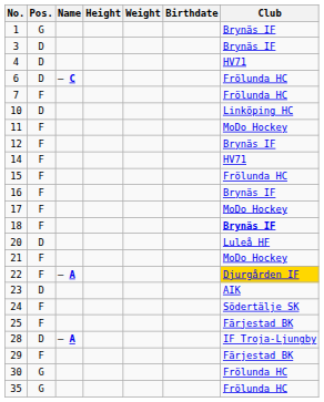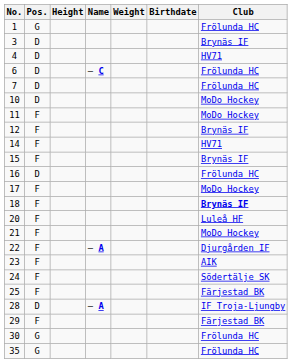 <table class="wikitable sortable" width="" style="font-size: 90%; text-align: center;">
 <tr>
 <th>No.</th>
 <th>Pos.</th>
+<th>Height</th>
 <th>Name</th>
-<th>Height</th>
 <th>Weight</th>
 <th>Birthdate</th>
 <th>Club</th>
 </tr>
 <tr>
 <td>1</td>
 <td>G</td>
+<td></td>
 <td align=left></td>
 <td></td>
-<td></td>
 <td align=right></td>
-<td align=left> <a href='#'>Brynäs IF</a></td>
+<td align=left> <a href='#'>Frölunda HC</a></td>
 </tr>
 <tr>
 <td>3</td>
 <td>D</td>
+<td></td>
 <td align=left></td>
-<td></td>
 <td></td>
 <td align=right></td>
 <td align=left> <a href='#'>Brynäs IF</a></td>
 </tr>
 <tr>
 <td>4</td>
 <td>D</td>
+<td></td>
 <td align=left></td>
-<td></td>
 <td></td>
 <td align=right></td>
 <td align=left> <a href='#'>HV71</a></td>
 </tr>
 <tr>
 <td>6</td>
 <td>D</td>
+<td></td>
 <td align=left> – <a href='#'><strong>C</strong></a></td>
-<td></td>
 <td></td>
 <td align=right></td>
 <td align=left> <a href='#'>Frölunda HC</a></td>
 </tr>
 <tr>
 <td>7</td>
-<td>F</td>
+<td>D</td>
+<td></td>
 <td align=left></td>
-<td></td>
 <td></td>
 <td align=right></td>
 <td align=left> <a href='#'>Frölunda HC</a></td>
 </tr>
 <tr>
 <td>10</td>
 <td>D</td>
+<td></td>
 <td align=left></td>
 <td></td>
-<td></td>
 <td align=right></td>
-<td align=left> <a href='#'>Linköping HC</a></td>
+<td align=left> <a href='#'>MoDo Hockey</a></td>
 </tr>
 <tr>
 <td>11</td>
 <td>F</td>
+<td></td>
 <td align=left></td>
-<td></td>
 <td></td>
 <td align=right></td>
 <td align=left> <a href='#'>MoDo Hockey</a></td>
 </tr>
 <tr>
 <td>12</td>
 <td>F</td>
+<td></td>
 <td align=left></td>
-<td></td>
 <td></td>
 <td align=right></td>
 <td align=left> <a href='#'>Brynäs IF</a></td>
 </tr>
 <tr>
 <td>14</td>
 <td>F</td>
+<td></td>
 <td align=left></td>
-<td></td>
 <td></td>
 <td align=right></td>
 <td align=left> <a href='#'>HV71</a></td>
 </tr>
 <tr>
 <td>15</td>
 <td>F</td>
+<td></td>
 <td align=left></td>
 <td></td>
+<td align=right></td>
+<td align=left> <a href='#'>Brynäs IF</a></td>
+</tr>
+<tr>
+<td>16</td>
+<td>D</td>
+<td></td>
+<td align=left></td>
 <td></td>
 <td align=right></td>
 <td align=left> <a href='#'>Frölunda HC</a></td>
 </tr>
 <tr>
-<td>16</td>
-<td>F</td>
-<td align=left></td>
-<td></td>
-<td></td>
-<td align=right></td>
-<td align=left> <a href='#'>Brynäs IF</a></td>
-</tr>
-<tr>
 <td>17</td>
 <td>F</td>
+<td></td>
 <td align=left></td>
-<td></td>
 <td></td>
 <td align=right></td>
 <td align=left> <a href='#'>MoDo Hockey</a></td>
 </tr>
 <tr>
 <td>18</td>
 <td>F</td>
+<td></td>
 <td align=left></td>
-<td></td>
 <td></td>
 <td align=right></td>
 <td align=left><strong> <a href='#'>Brynäs IF</a></strong></td>
 </tr>
 <tr>
 <td>20</td>
-<td>D</td>
+<td>F</td>
+<td></td>
 <td align=left></td>
-<td></td>
 <td></td>
 <td align=right></td>
 <td align=left> <a href='#'>Luleå HF</a></td>
 </tr>
 <tr>
 <td>21</td>
 <td>F</td>
+<td></td>
 <td align=left></td>
-<td></td>
 <td></td>
 <td align=right></td>
 <td align=left> <a href='#'>MoDo Hockey</a></td>
 </tr>
 <tr>
 <td>22</td>
 <td>F</td>
+<td></td>
 <td align=left> – <a href='#'><strong>A</strong></a></td>
 <td></td>
-<td></td>
 <td align=right></td>
-<td align=left style="background: gold;"> <a href='#'>Djurgården IF</a></td>
+<td align=left> <a href='#'>Djurgården IF</a></td>
 </tr>
 <tr>
 <td>23</td>
-<td>D</td>
+<td>F</td>
+<td></td>
 <td align=left></td>
-<td></td>
 <td></td>
 <td align=right></td>
 <td align=left> <a href='#'>AIK</a></td>
 </tr>
 <tr>
 <td>24</td>
 <td>F</td>
+<td></td>
 <td align=left></td>
-<td></td>
 <td></td>
 <td align=right></td>
 <td align=left> <a href='#'>Södertälje SK</a></td>
 </tr>
 <tr>
 <td>25</td>
 <td>F</td>
+<td></td>
 <td align=left></td>
-<td></td>
 <td></td>
 <td align=right></td>
 <td align=left> <a href='#'>Färjestad BK</a></td>
 </tr>
 <tr>
 <td>28</td>
 <td>D</td>
+<td></td>
 <td align=left> – <a href='#'><strong>A</strong></a></td>
-<td></td>
 <td></td>
 <td align=right></td>
 <td align=left> <a href='#'>IF Troja-Ljungby</a></td>
 </tr>
 <tr>
 <td>29</td>
 <td>F</td>
+<td></td>
 <td align=left></td>
-<td></td>
 <td></td>
 <td align=right></td>
 <td align=left> <a href='#'>Färjestad BK</a></td>
 </tr>
 <tr>
 <td>30</td>
 <td>G</td>
+<td></td>
 <td align=left></td>
-<td></td>
 <td></td>
 <td align=right></td>
 <td align=left> <a href='#'>Frölunda HC</a></td>
 </tr>
 <tr>
 <td>35</td>
 <td>G</td>
+<td></td>
 <td align=left></td>
-<td></td>
 <td></td>
 <td align=right></td>
 <td align=left> <a href='#'>Frölunda HC</a></td>
 </tr>
 </table>
